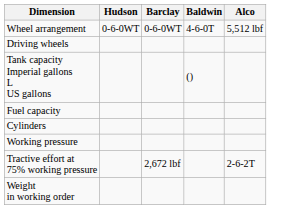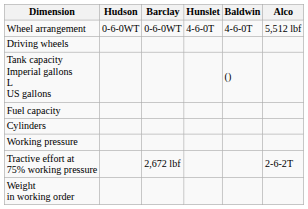 <table class="wikitable">
 <tr>
 <th>Dimension</th>
 <th>Hudson</th>
 <th>Barclay</th>
+<th>Hunslet</th>
 <th>Baldwin</th>
 <th>Alco</th>
 </tr>
 <tr>
 <td>Wheel arrangement</td>
 <td>0-6-0WT</td>
 <td>0-6-0WT</td>
+<td>4-6-0T</td>
 <td>4-6-0T</td>
 <td>5,512 lbf</td>
 </tr>
 <tr>
 <td>Driving wheels</td>
 <td></td>
 <td></td>
 <td></td>
 <td></td>
+<td></td>
 </tr>
 <tr>
 <td>Tank capacity<br>Imperial gallons<br>L<br>US gallons</td>
+<td></td>
 <td></td>
 <td></td>
 <td>()</td>
 <td></td>
 </tr>
 <tr>
 <td>Fuel capacity</td>
 <td></td>
 <td></td>
 <td></td>
 <td></td>
+<td></td>
 </tr>
 <tr>
 <td>Cylinders</td>
+<td></td>
 <td></td>
 <td></td>
 <td></td>
 <td></td>
 </tr>
 <tr>
 <td>Working pressure</td>
 <td></td>
 <td></td>
 <td></td>
 <td></td>
+<td></td>
 </tr>
 <tr>
 <td>Tractive effort  at<br>75% working pressure</td>
 <td></td>
 <td>2,672 lbf</td>
+<td></td>
 <td></td>
 <td>2-6-2T</td>
 </tr>
 <tr>
 <td>Weight<br>in working order</td>
 <td></td>
 <td></td>
 <td></td>
 <td></td>
+<td></td>
 </tr>
 </table>
